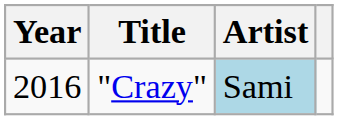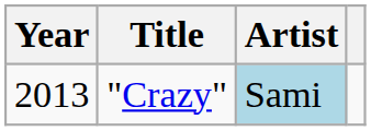 <table class="wikitable">
 <tr>
 <th>Year</th>
 <th>Title</th>
 <th>Artist</th>
 <th scope="col"></th>
 </tr>
 <tr>
-<td>2016</td>
+<td>2013</td>
 <td>"<a href='#'>Crazy</a>"</td>
 <td style="background: lightblue;">Sami</td>
 <td></td>
 </tr>
 </table>
